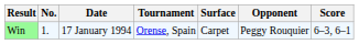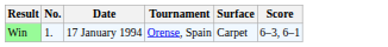 <table class="sortable wikitable" style="font-size:97%">
 <tr>
 <th>Result</th>
 <th>No.</th>
 <th>Date</th>
 <th>Tournament</th>
 <th>Surface</th>
-<th>Opponent</th>
 <th>Score</th>
 </tr>
 <tr style="background:#f0f8ff;">
 <td style="background:#98fb98;">Win</td>
 <td>1.</td>
 <td>17 January 1994</td>
 <td><a href='#'>Orense</a>, Spain</td>
 <td>Carpet</td>
-<td> Peggy Rouquier</td>
 <td>6–3, 6–1</td>
 </tr>
 </table>
